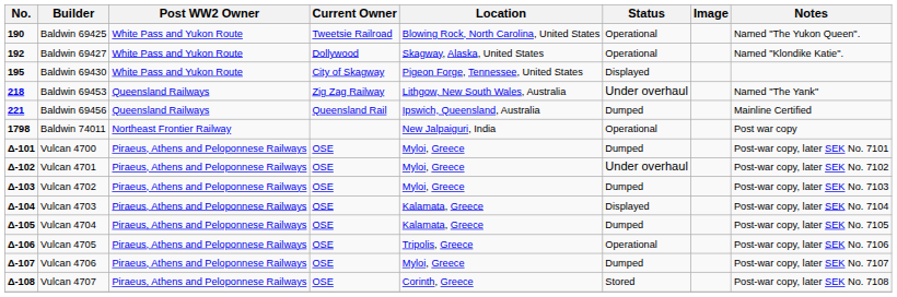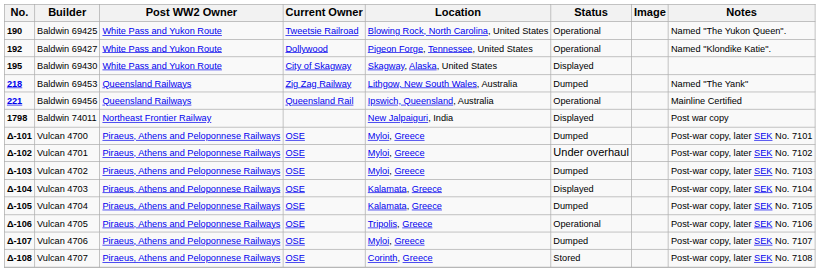 <table class="wikitable">
 <tr>
 <th>No.</th>
 <th>Builder</th>
 <th>Post WW2 Owner</th>
 <th>Current Owner</th>
 <th>Location</th>
 <th>Status</th>
 <th>Image</th>
 <th>Notes</th>
 </tr>
 <tr>
 <td><small><strong>190</strong></small></td>
 <td><small>Baldwin 69425</small></td>
 <td><small><a href='#'>White Pass and Yukon Route</a></small></td>
 <td><small><a href='#'>Tweetsie Railroad</a></small></td>
 <td><small> <a href='#'>Blowing Rock, North Carolina</a>, United States</small></td>
 <td><small>Operational</small></td>
 <td></td>
 <td><small>Named "The Yukon Queen".</small></td>
 </tr>
 <tr>
 <td><small><strong>192</strong></small></td>
 <td><small>Baldwin 69427</small></td>
 <td><small><a href='#'>White Pass and Yukon Route</a></small></td>
 <td><small><a href='#'>Dollywood</a></small></td>
-<td><small> <a href='#'>Skagway</a>, <a href='#'>Alaska</a>, United States</small></td>
+<td><small> <a href='#'>Pigeon Forge</a>, <a href='#'>Tennessee</a>, United States</small></td>
 <td><small>Operational</small></td>
 <td></td>
 <td><small>Named "Klondike Katie".</small></td>
 </tr>
 <tr>
 <td><small><strong>195</strong></small></td>
 <td><small>Baldwin 69430</small></td>
 <td><small><a href='#'>White Pass and Yukon Route</a></small></td>
 <td><small><a href='#'>City of Skagway</a></small></td>
-<td><small> <a href='#'>Pigeon Forge</a>, <a href='#'>Tennessee</a>, United States</small></td>
+<td><small> <a href='#'>Skagway</a>, <a href='#'>Alaska</a>, United States</small></td>
 <td><small>Displayed</small></td>
 <td></td>
 <td></td>
 </tr>
 <tr>
 <td><small><strong><a href='#'>218</a></strong></small></td>
 <td><small>Baldwin 69453</small></td>
 <td><small><a href='#'>Queensland Railways</a></small></td>
 <td><small><a href='#'>Zig Zag Railway</a></small></td>
 <td><small> <a href='#'>Lithgow, New South Wales</a>, Australia</small></td>
-<td>Under overhaul</td>
+<td><small>Dumped</small></td>
 <td></td>
 <td><small>Named "The Yank"</small></td>
 </tr>
 <tr>
 <td><small><strong><a href='#'>221</a></strong></small></td>
 <td><small>Baldwin 69456</small></td>
 <td><small><a href='#'>Queensland Railways</a></small></td>
 <td><small><a href='#'>Queensland Rail</a></small></td>
 <td><small> <a href='#'>Ipswich, Queensland</a>, Australia</small></td>
-<td><small>Dumped</small></td>
+<td><small>Operational</small></td>
 <td></td>
 <td><small>Mainline Certified</small></td>
 </tr>
 <tr>
 <td><small><strong>1798</strong></small></td>
 <td><small>Baldwin 74011</small></td>
 <td><small><a href='#'>Northeast Frontier Railway</a></small></td>
 <td><small></small></td>
 <td><small> <a href='#'>New Jalpaiguri</a>, India</small></td>
-<td><small>Operational</small></td>
+<td><small>Displayed</small></td>
 <td></td>
 <td><small>Post war copy</small></td>
 </tr>
 <tr>
 <td><small><strong>Δ-101</strong></small></td>
 <td><small>Vulcan 4700</small></td>
 <td><small><a href='#'>Piraeus, Athens and Peloponnese Railways</a></small></td>
 <td><small><a href='#'>OSE</a></small></td>
 <td><small> <a href='#'>Myloi</a>, <a href='#'>Greece</a></small></td>
 <td><small>Dumped</small></td>
 <td></td>
 <td><small>Post-war copy, later <a href='#'>SEK</a> No. 7101</small></td>
 </tr>
 <tr>
 <td><small><strong>Δ-102</strong></small></td>
 <td><small>Vulcan 4701</small></td>
 <td><small><a href='#'>Piraeus, Athens and Peloponnese Railways</a></small></td>
 <td><small><a href='#'>OSE</a></small></td>
 <td><small> <a href='#'>Myloi</a>, <a href='#'>Greece</a></small></td>
 <td>Under overhaul</td>
 <td></td>
 <td><small>Post-war copy, later <a href='#'>SEK</a> No. 7102</small></td>
 </tr>
 <tr>
 <td><small><strong>Δ-103</strong></small></td>
 <td><small>Vulcan 4702</small></td>
 <td><small><a href='#'>Piraeus, Athens and Peloponnese Railways</a></small></td>
 <td><small><a href='#'>OSE</a></small></td>
 <td><small> <a href='#'>Myloi</a>, <a href='#'>Greece</a></small></td>
 <td><small>Dumped</small></td>
 <td></td>
 <td><small>Post-war copy, later <a href='#'>SEK</a> No. 7103</small></td>
 </tr>
 <tr>
 <td><small><strong>Δ-104</strong></small></td>
 <td><small>Vulcan 4703</small></td>
 <td><small><a href='#'>Piraeus, Athens and Peloponnese Railways</a></small></td>
 <td><small><a href='#'>OSE</a></small></td>
 <td><small> <a href='#'>Kalamata</a>, <a href='#'>Greece</a></small></td>
 <td><small>Displayed</small></td>
 <td></td>
 <td><small>Post-war copy, later <a href='#'>SEK</a> No. 7104</small></td>
 </tr>
 <tr>
 <td><small><strong>Δ-105</strong></small></td>
 <td><small>Vulcan 4704</small></td>
 <td><small><a href='#'>Piraeus, Athens and Peloponnese Railways</a></small></td>
 <td><small><a href='#'>OSE</a></small></td>
 <td><small> <a href='#'>Kalamata</a>, <a href='#'>Greece</a></small></td>
 <td><small>Dumped</small></td>
 <td></td>
 <td><small>Post-war copy, later <a href='#'>SEK</a> No. 7105</small></td>
 </tr>
 <tr>
 <td><small><strong>Δ-106</strong></small></td>
 <td><small>Vulcan 4705</small></td>
 <td><small><a href='#'>Piraeus, Athens and Peloponnese Railways</a></small></td>
 <td><small><a href='#'>OSE</a></small></td>
 <td><small> <a href='#'>Tripolis</a>, <a href='#'>Greece</a></small></td>
 <td><small>Operational</small></td>
 <td></td>
 <td><small>Post-war copy, later <a href='#'>SEK</a> No. 7106</small></td>
 </tr>
 <tr>
 <td><small><strong>Δ-107</strong></small></td>
 <td><small>Vulcan 4706</small></td>
 <td><small><a href='#'>Piraeus, Athens and Peloponnese Railways</a></small></td>
 <td><small><a href='#'>OSE</a></small></td>
 <td><small> <a href='#'>Myloi</a>, <a href='#'>Greece</a></small></td>
 <td><small>Dumped</small></td>
 <td></td>
 <td><small>Post-war copy, later <a href='#'>SEK</a> No. 7107</small></td>
 </tr>
 <tr>
 <td><small><strong>Δ-108</strong></small></td>
 <td><small>Vulcan 4707</small></td>
 <td><small><a href='#'>Piraeus, Athens and Peloponnese Railways</a></small></td>
 <td><small><a href='#'>OSE</a></small></td>
 <td><small> <a href='#'>Corinth</a>, <a href='#'>Greece</a></small></td>
 <td><small>Stored</small></td>
 <td></td>
 <td><small>Post-war copy, later <a href='#'>SEK</a> No. 7108</small></td>
 </tr>
 <tr>
 </tr>
 </table>
